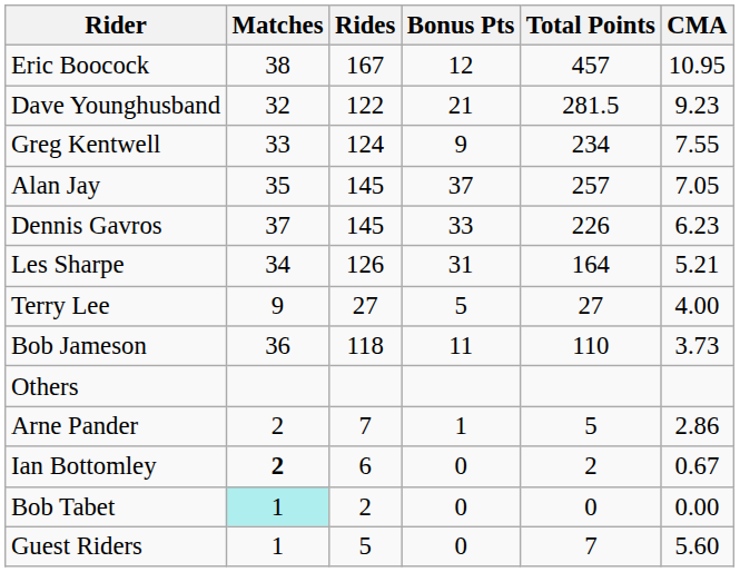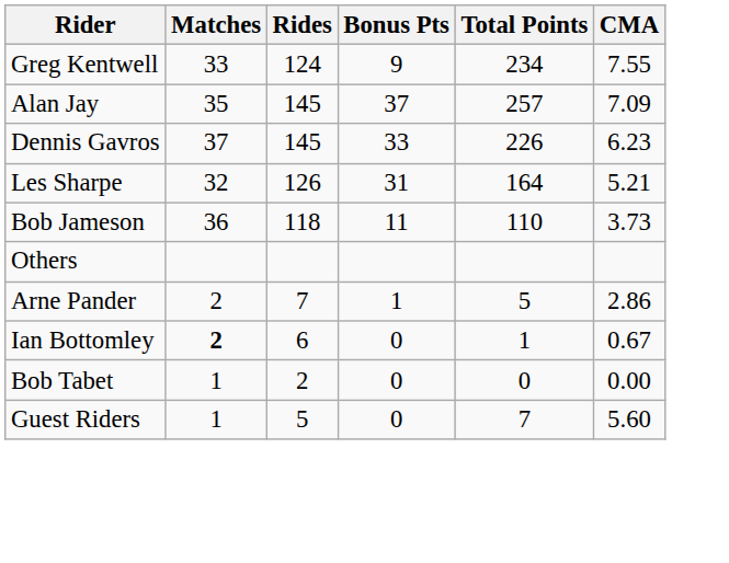 <table class="wikitable">
 <tr |align = "center" |>
 <th>Rider</th>
 <th>Matches</th>
 <th>Rides</th>
 <th>Bonus Pts</th>
 <th>Total Points</th>
 <th>CMA</th>
-</tr>
-<tr>
-<td>Eric Boocock</td>
-<td align = "center">38</td>
-<td align = "center">167</td>
-<td align = "center">12</td>
-<td align = "center">457</td>
-<td align = "center">10.95</td>
-</tr>
-<tr>
-<td>Dave Younghusband</td>
-<td align = "center">32</td>
-<td align = "center">122</td>
-<td align = "center">21</td>
-<td align = "center">281.5</td>
-<td align = "center">9.23</td>
 </tr>
 <tr>
 <td>Greg Kentwell</td>
 <td align = "center">33</td>
 <td align = "center">124</td>
 <td align = "center">9</td>
 <td align = "center">234</td>
 <td align = "center">7.55</td>
 </tr>
 <tr>
 <td>Alan Jay</td>
 <td align = "center">35</td>
 <td align = "center">145</td>
 <td align = "center">37</td>
 <td align = "center">257</td>
-<td align = "center">7.05</td>
+<td align = "center">7.09</td>
 </tr>
 <tr>
 <td>Dennis Gavros</td>
 <td align = "center">37</td>
 <td align = "center">145</td>
 <td align = "center">33</td>
 <td align = "center">226</td>
 <td align = "center">6.23</td>
 </tr>
 <tr>
 <td>Les Sharpe</td>
-<td align = "center">34</td>
+<td align = "center">32</td>
 <td align = "center">126</td>
 <td align = "center">31</td>
 <td align = "center">164</td>
 <td align = "center">5.21</td>
-</tr>
-<tr>
-<td>Terry Lee</td>
-<td align = "center">9</td>
-<td align = "center">27</td>
-<td align = "center">5</td>
-<td align = "center">27</td>
-<td align = "center">4.00</td>
 </tr>
 <tr>
 <td>Bob Jameson</td>
 <td align = "center">36</td>
 <td align = "center">118</td>
 <td align = "center">11</td>
 <td align = "center">110</td>
 <td align = "center">3.73</td>
 </tr>
 <tr>
 <td>Others</td>
 <td align = "center"></td>
 <td align = "center"></td>
 <td align = "center"></td>
 <td align = "center"></td>
 <td align = "center"></td>
 </tr>
 <tr>
 <td>Arne Pander</td>
 <td align = "center">2</td>
 <td align = "center">7</td>
 <td align = "center">1</td>
 <td align = "center">5</td>
 <td align = "center">2.86</td>
 </tr>
 <tr>
 <td>Ian Bottomley</td>
 <td align = "center"><strong>2</strong></td>
 <td align = "center">6</td>
 <td align = "center">0</td>
-<td align = "center">2</td>
+<td align = "center">1</td>
 <td align = "center">0.67</td>
 </tr>
 <tr>
 <td>Bob Tabet</td>
-<td align = "center" style="background: paleturquoise;">1</td>
+<td align = "center">1</td>
 <td align = "center">2</td>
 <td align = "center">0</td>
 <td align = "center">0</td>
 <td align = "center">0.00</td>
 </tr>
 <tr>
 <td>Guest Riders</td>
 <td align = "center">1</td>
 <td align = "center">5</td>
 <td align = "center">0</td>
 <td align = "center">7</td>
 <td align = "center">5.60</td>
 </tr>
 </table>
